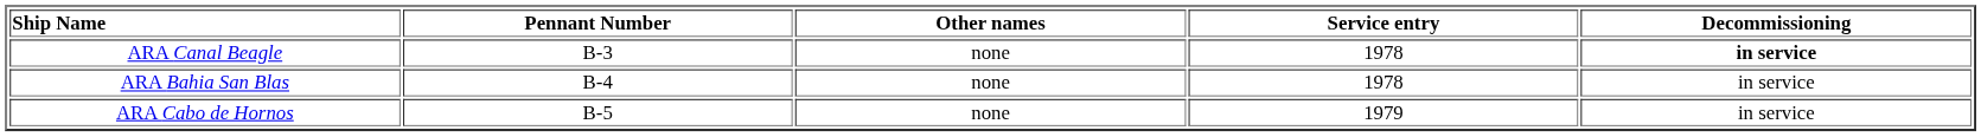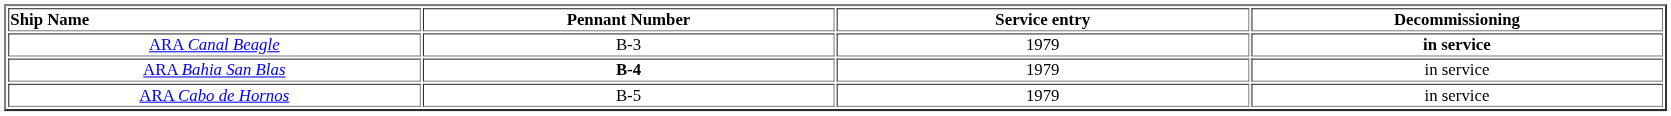 <table width="100%" border="2">
 <tr>
 <th width="16%" align="left">Ship Name</th>
 <th width="16%" align="center">Pennant Number</th>
-<th width="16%" align="center">Other names</th>
 <th width="16%" align="center">Service entry</th>
 <th width="16%" align="center">Decommissioning</th>
 </tr>
 <tr>
 <td align="center"><a href='#'>ARA <em>Canal Beagle</em></a></td>
 <td align="center">B-3</td>
-<td align="center">none</td>
-<td align="center">1978</td>
+<td align="center">1979</td>
 <td align="center"><strong>in service</strong></td>
 </tr>
 <tr>
 <td align="center"><a href='#'>ARA <em>Bahia San Blas</em></a></td>
-<td align="center">B-4</td>
-<td align="center">none</td>
-<td align="center">1978</td>
+<td align="center"><strong>B-4</strong></td>
+<td align="center">1979</td>
 <td align="center">in service </td>
 </tr>
 <tr>
 <td align="center"><a href='#'>ARA <em>Cabo de Hornos</em></a></td>
 <td align="center">B-5</td>
-<td align="center">none</td>
 <td align="center">1979</td>
 <td align="center">in service</td>
 </tr>
 </table>
